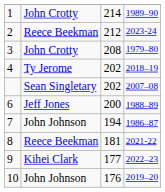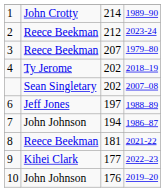 <table class="wikitable">
 <tr>
 </tr>
 <tr>
 <td>1</td>
 <td><a href='#'>John Crotty</a></td>
 <td>214</td>
 <td style="font-size:80%;"><a href='#'>1989–90</a></td>
 </tr>
 <tr>
 <td>2</td>
 <td><a href='#'>Reece Beekman</a></td>
 <td>212</td>
 <td style="font-size:80%;"><a href='#'>2023-24</a></td>
 </tr>
 <tr>
 <td>3</td>
-<td><a href='#'>John Crotty</a></td>
-<td>208</td>
+<td><a href='#'>Reece Beekman</a></td>
+<td>207</td>
 <td style="font-size:80%;"><a href='#'>1979–80</a></td>
 </tr>
 <tr>
 <td>4</td>
 <td><a href='#'>Ty Jerome</a></td>
 <td>202</td>
 <td style="font-size:80%;"><a href='#'>2018–19</a></td>
 </tr>
 <tr>
 <td></td>
 <td><a href='#'>Sean Singletary</a></td>
 <td>202</td>
 <td style="font-size:80%;"><a href='#'>2007–08</a></td>
 </tr>
 <tr>
 <td>6</td>
 <td><a href='#'>Jeff Jones</a></td>
-<td>200</td>
+<td>197</td>
 <td style="font-size:80%;"><a href='#'>1988–89</a></td>
 </tr>
 <tr>
 <td>7</td>
 <td>John Johnson</td>
 <td>194</td>
 <td style="font-size:80%;"><a href='#'>1986–87</a></td>
 </tr>
 <tr>
 <td>8</td>
 <td><a href='#'>Reece Beekman</a></td>
 <td>181</td>
 <td style="font-size:80%;"><a href='#'>2021-22</a></td>
 </tr>
 <tr>
 <td>9</td>
 <td><a href='#'>Kihei Clark</a></td>
 <td>177</td>
 <td style="font-size:80%;"><a href='#'>2022–23</a></td>
 </tr>
 <tr>
 <td>10</td>
 <td>John Johnson</td>
 <td>176</td>
 <td style="font-size:80%;"><a href='#'>2019–20</a></td>
 </tr>
 </table>
